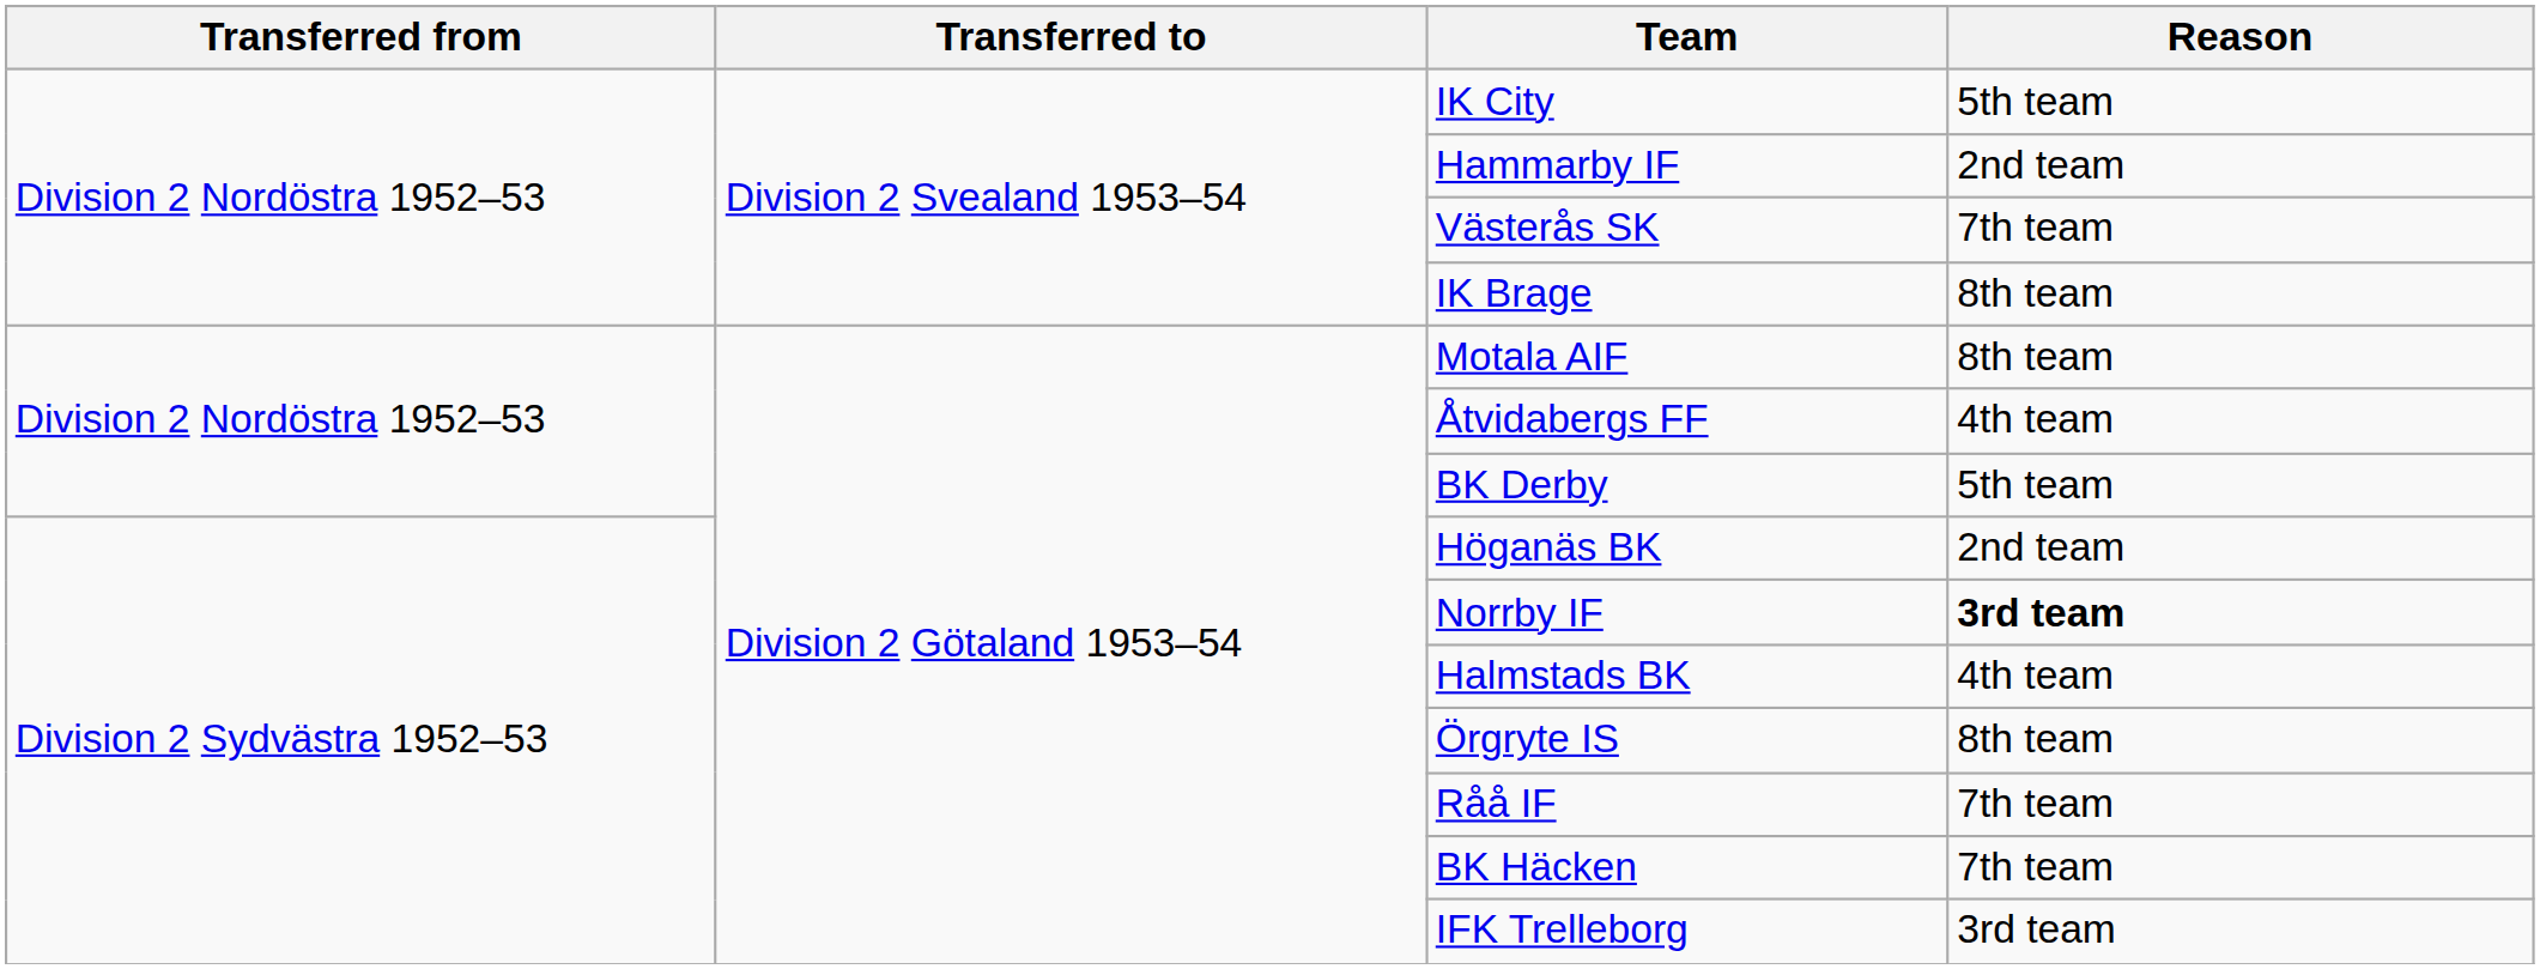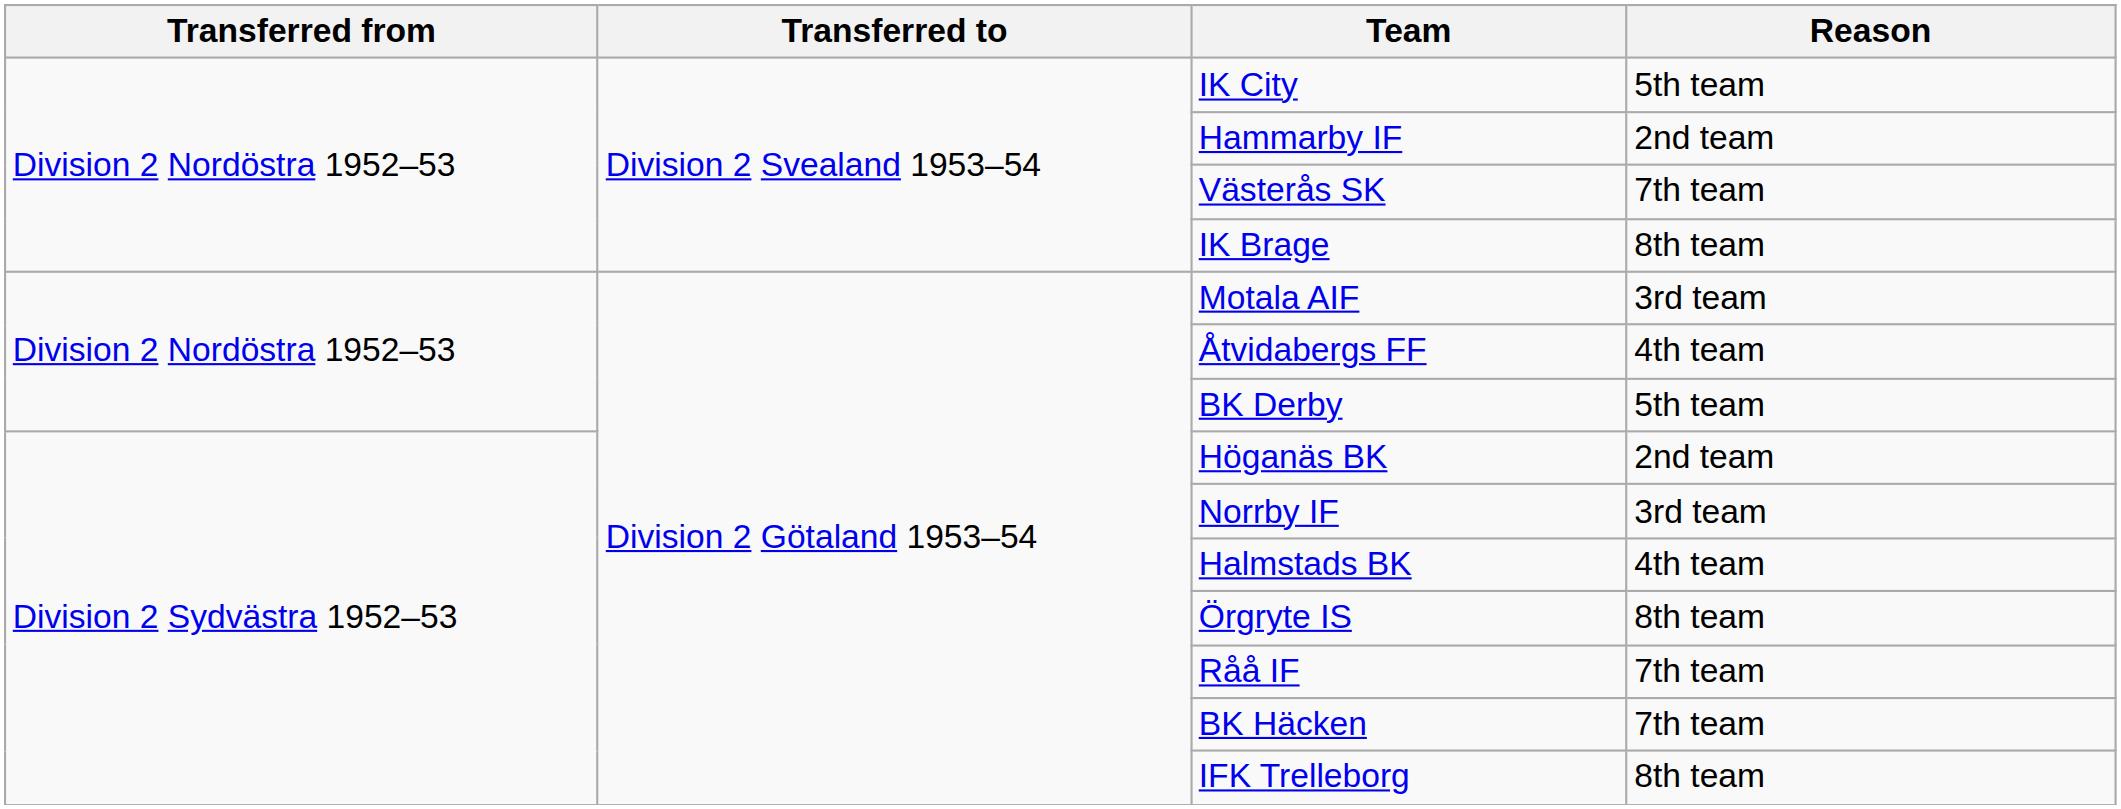 <table class="wikitable" style="text-align: left;">
 <tr>
 <th style="width: 275px;">Transferred from</th>
 <th style="width: 275px;">Transferred to</th>
 <th style="width: 200px;">Team</th>
 <th style="width: 225px;">Reason</th>
 </tr>
 <tr>
 <td rowspan=4><a href='#'>Division 2</a> <a href='#'>Nordöstra</a> 1952–53</td>
 <td rowspan=4><a href='#'>Division 2</a> <a href='#'>Svealand</a> 1953–54</td>
 <td><a href='#'>IK City</a></td>
 <td>5th team</td>
 </tr>
 <tr>
 <td><a href='#'>Hammarby IF</a></td>
 <td>2nd team</td>
 </tr>
 <tr>
 <td><a href='#'>Västerås SK</a></td>
 <td>7th team</td>
 </tr>
 <tr>
 <td><a href='#'>IK Brage</a></td>
 <td>8th team</td>
 </tr>
 <tr>
 <td rowspan=3><a href='#'>Division 2</a> <a href='#'>Nordöstra</a> 1952–53</td>
 <td rowspan=10><a href='#'>Division 2</a> <a href='#'>Götaland</a> 1953–54</td>
 <td><a href='#'>Motala AIF</a></td>
-<td>8th team</td>
+<td>3rd team</td>
 </tr>
 <tr>
 <td><a href='#'>Åtvidabergs FF</a></td>
 <td>4th team</td>
 </tr>
 <tr>
 <td><a href='#'>BK Derby</a></td>
 <td>5th team</td>
 </tr>
 <tr>
 <td rowspan=7><a href='#'>Division 2</a> <a href='#'>Sydvästra</a> 1952–53</td>
 <td><a href='#'>Höganäs BK</a></td>
 <td>2nd team</td>
 </tr>
 <tr>
 <td><a href='#'>Norrby IF</a></td>
-<td><strong>3rd team</strong></td>
+<td>3rd team</td>
 </tr>
 <tr>
 <td><a href='#'>Halmstads BK</a></td>
 <td>4th team</td>
 </tr>
 <tr>
 <td><a href='#'>Örgryte IS</a></td>
 <td>8th team</td>
 </tr>
 <tr>
 <td><a href='#'>Råå IF</a></td>
 <td>7th team</td>
 </tr>
 <tr>
 <td><a href='#'>BK Häcken</a></td>
 <td>7th team</td>
 </tr>
 <tr>
 <td><a href='#'>IFK Trelleborg</a></td>
-<td>3rd team</td>
+<td>8th team</td>
 </tr>
 </table>
